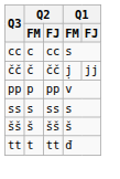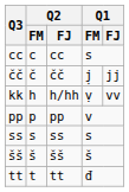 <table class="wikitable">
 <tr>
 <th rowspan="2">Q3</th>
 <th colspan="2">Q2</th>
 <th colspan="2">Q1</th>
 </tr>
 <tr>
 <th>FM</th>
 <th>FJ</th>
 <th>FM</th>
 <th>FJ</th>
 </tr>
 <tr>
 <td>cc</td>
 <td>c</td>
 <td>cc</td>
 <td colspan="2">s</td>
 </tr>
 <tr>
 <td>čč</td>
 <td>č</td>
 <td>čč</td>
 <td>j̣</td>
 <td>jj</td>
 </tr>
 <tr>
+<td>kk</td>
+<td>h</td>
+<td>h/hh</td>
+<td>ṿ</td>
+<td>vv</td>
+</tr>
+<tr>
 <td>pp</td>
 <td>p</td>
 <td>pp</td>
 <td colspan="2">v</td>
 </tr>
 <tr>
 <td>ss</td>
 <td>s</td>
 <td>ss</td>
 <td colspan="2">s</td>
 </tr>
 <tr>
 <td>šš</td>
 <td>š</td>
 <td>šš</td>
 <td colspan="2">š</td>
 </tr>
 <tr>
 <td>tt</td>
 <td>t</td>
 <td>tt</td>
 <td colspan="2">đ</td>
 </tr>
 </table>
